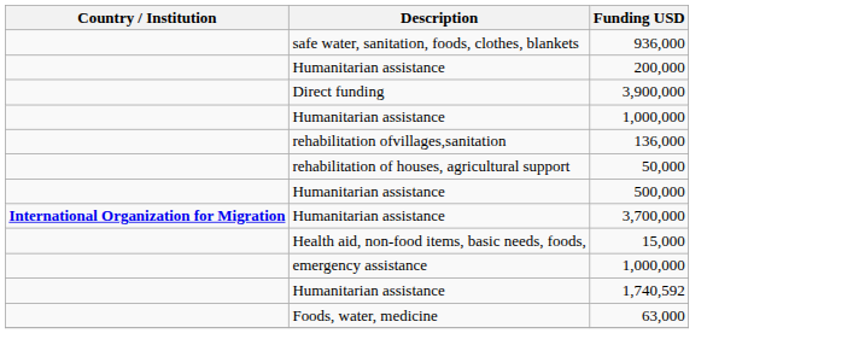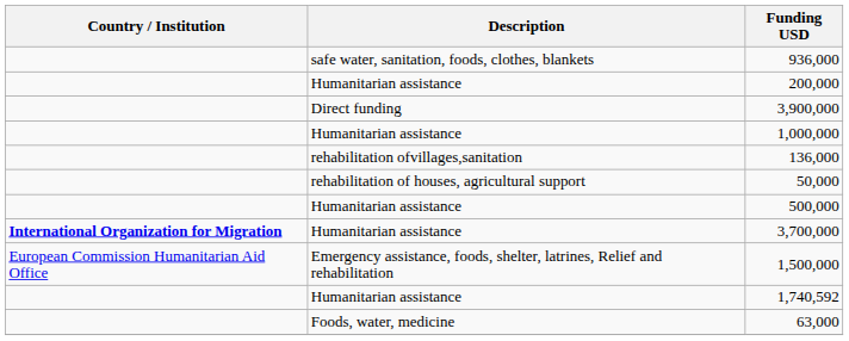 <table class="wikitable">
 <tr>
 <th>Country / Institution</th>
 <th>Description</th>
 <th>Funding USD</th>
 </tr>
 <tr>
 <td></td>
 <td>safe water, sanitation, foods, clothes, blankets</td>
 <td style="text-align: right">936,000</td>
 </tr>
 <tr>
 <td></td>
 <td>Humanitarian assistance</td>
 <td style="text-align: right">200,000</td>
 </tr>
 <tr>
 <td></td>
 <td>Direct funding</td>
 <td style="text-align: right">3,900,000</td>
 </tr>
 <tr>
 <td></td>
 <td>Humanitarian assistance</td>
 <td style="text-align: right">1,000,000</td>
 </tr>
 <tr>
 <td></td>
 <td>rehabilitation ofvillages,sanitation</td>
 <td style="text-align: right">136,000</td>
 </tr>
 <tr>
 <td></td>
 <td>rehabilitation of houses, agricultural support</td>
 <td style="text-align: right">50,000</td>
 </tr>
 <tr>
 <td></td>
 <td>Humanitarian assistance</td>
 <td style="text-align: right">500,000</td>
 </tr>
 <tr>
 <td><strong><a href='#'>International Organization for Migration</a></strong></td>
 <td>Humanitarian assistance</td>
 <td style="text-align: right">3,700,000</td>
 </tr>
 <tr>
-<td></td>
-<td>Health aid, non-food items, basic needs, foods,</td>
-<td style="text-align: right">15,000</td>
-</tr>
-<tr>
-<td></td>
-<td>emergency assistance</td>
-<td style="text-align: right">1,000,000</td>
+<td><a href='#'>European Commission Humanitarian Aid Office</a></td>
+<td>Emergency assistance, foods, shelter, latrines, Relief and rehabilitation</td>
+<td style="text-align: right">1,500,000</td>
 </tr>
 <tr>
 <td></td>
 <td>Humanitarian assistance</td>
 <td style="text-align: right">1,740,592</td>
 </tr>
 <tr>
 <td></td>
 <td>Foods, water, medicine</td>
 <td style="text-align: right">63,000</td>
 </tr>
 <tr>
 </tr>
 </table>
